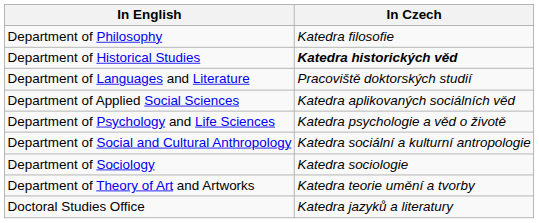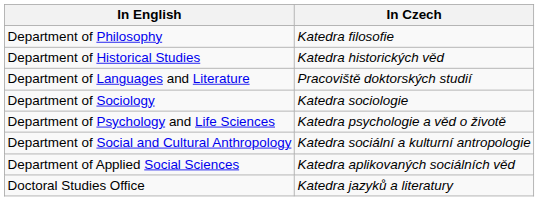 <table class="wikitable">
 <tr>
 <th>In English</th>
 <th>In Czech</th>
 </tr>
 <tr>
 <td>Department of <a href='#'>Philosophy</a></td>
 <td><em>Katedra filosofie</em></td>
 </tr>
 <tr>
 <td>Department of <a href='#'>Historical Studies</a></td>
-<td><strong><em>Katedra historických věd</em></strong></td>
+<td><em>Katedra historických věd</em></td>
 </tr>
 <tr>
 <td>Department of <a href='#'>Languages</a> and <a href='#'>Literature</a></td>
 <td><em>Pracoviště doktorských studií</em></td>
 </tr>
 <tr>
-<td>Department of Applied <a href='#'>Social Sciences</a></td>
-<td><em>Katedra aplikovaných sociálních věd</em></td>
+<td>Department of <a href='#'>Sociology</a></td>
+<td><em>Katedra sociologie</em></td>
 </tr>
 <tr>
 <td>Department of <a href='#'>Psychology</a> and <a href='#'>Life Sciences</a></td>
 <td><em>Katedra psychologie a věd o životě</em></td>
 </tr>
 <tr>
 <td>Department of <a href='#'>Social and Cultural Anthropology</a></td>
 <td><em>Katedra sociální a kulturní antropologie</em></td>
 </tr>
 <tr>
-<td>Department of <a href='#'>Sociology</a></td>
-<td><em>Katedra sociologie</em></td>
-</tr>
-<tr>
-<td>Department of <a href='#'>Theory of Art</a> and Artworks</td>
-<td><em>Katedra teorie umění a tvorby</em></td>
+<td>Department of Applied <a href='#'>Social Sciences</a></td>
+<td><em>Katedra aplikovaných sociálních věd</em></td>
 </tr>
 <tr>
 <td>Doctoral Studies Office</td>
 <td><em>Katedra jazyků a literatury</em></td>
 </tr>
 </table>
